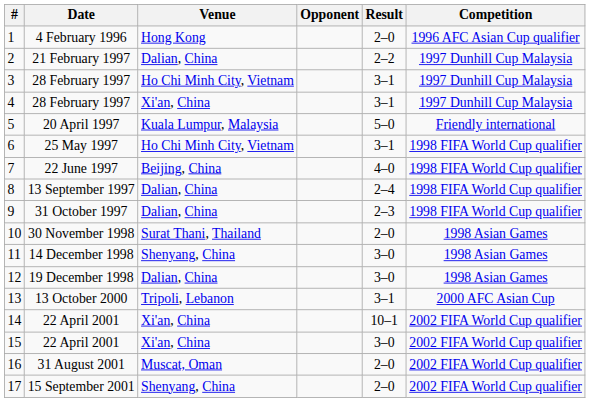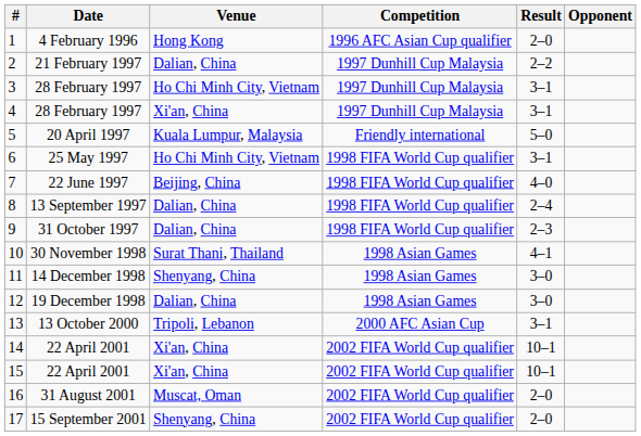 <table class="wikitable">
 <tr>
 <th>#</th>
 <th>Date</th>
 <th>Venue</th>
+<th>Competition</th>
+<th>Result</th>
 <th>Opponent</th>
-<th>Result</th>
-<th>Competition</th>
 </tr>
 <tr>
 <td>1</td>
 <td align="center">4 February 1996</td>
 <td><a href='#'>Hong Kong</a></td>
+<td align="center"><a href='#'>1996 AFC Asian Cup qualifier</a></td>
+<td align="center">2–0</td>
 <td></td>
-<td align="center">2–0</td>
-<td align="center"><a href='#'>1996 AFC Asian Cup qualifier</a></td>
 </tr>
 <tr>
 <td>2</td>
 <td align="center">21 February 1997</td>
 <td><a href='#'>Dalian</a>, <a href='#'>China</a></td>
+<td align="center"><a href='#'>1997 Dunhill Cup Malaysia</a></td>
+<td align="center">2–2</td>
 <td></td>
-<td align="center">2–2</td>
-<td align="center"><a href='#'>1997 Dunhill Cup Malaysia</a></td>
 </tr>
 <tr>
 <td>3</td>
 <td align="center">28 February 1997</td>
 <td><a href='#'>Ho Chi Minh City</a>, <a href='#'>Vietnam</a></td>
+<td align="center"><a href='#'>1997 Dunhill Cup Malaysia</a></td>
+<td align="center">3–1</td>
 <td></td>
-<td align="center">3–1</td>
-<td align="center"><a href='#'>1997 Dunhill Cup Malaysia</a></td>
 </tr>
 <tr>
 <td>4</td>
 <td align="center">28 February 1997</td>
 <td><a href='#'>Xi'an</a>, <a href='#'>China</a></td>
+<td align="center"><a href='#'>1997 Dunhill Cup Malaysia</a></td>
+<td align="center">3–1</td>
 <td></td>
-<td align="center">3–1</td>
-<td align="center"><a href='#'>1997 Dunhill Cup Malaysia</a></td>
 </tr>
 <tr>
 <td>5</td>
 <td align="center">20 April 1997</td>
 <td><a href='#'>Kuala Lumpur</a>, <a href='#'>Malaysia</a></td>
+<td align="center"><a href='#'>Friendly international</a></td>
+<td align="center">5–0</td>
 <td></td>
-<td align="center">5–0</td>
-<td align="center"><a href='#'>Friendly international</a></td>
 </tr>
 <tr>
 <td>6</td>
 <td align="center">25 May 1997</td>
 <td><a href='#'>Ho Chi Minh City</a>, <a href='#'>Vietnam</a></td>
+<td align="center"><a href='#'>1998 FIFA World Cup qualifier</a></td>
+<td align="center">3–1</td>
 <td></td>
-<td align="center">3–1</td>
-<td align="center"><a href='#'>1998 FIFA World Cup qualifier</a></td>
 </tr>
 <tr>
 <td>7</td>
 <td align="center">22 June 1997</td>
 <td><a href='#'>Beijing</a>, <a href='#'>China</a></td>
+<td align="center"><a href='#'>1998 FIFA World Cup qualifier</a></td>
+<td align="center">4–0</td>
 <td></td>
-<td align="center">4–0</td>
-<td align="center"><a href='#'>1998 FIFA World Cup qualifier</a></td>
 </tr>
 <tr>
 <td>8</td>
 <td align="center">13 September 1997</td>
 <td><a href='#'>Dalian</a>, <a href='#'>China</a></td>
+<td align="center"><a href='#'>1998 FIFA World Cup qualifier</a></td>
+<td align="center">2–4</td>
 <td></td>
-<td align="center">2–4</td>
-<td align="center"><a href='#'>1998 FIFA World Cup qualifier</a></td>
 </tr>
 <tr>
 <td>9</td>
 <td align="center">31 October 1997</td>
 <td><a href='#'>Dalian</a>, <a href='#'>China</a></td>
+<td align="center"><a href='#'>1998 FIFA World Cup qualifier</a></td>
+<td align="center">2–3</td>
 <td></td>
-<td align="center">2–3</td>
-<td align="center"><a href='#'>1998 FIFA World Cup qualifier</a></td>
 </tr>
 <tr>
 <td>10</td>
 <td align="center">30 November 1998</td>
 <td><a href='#'>Surat Thani</a>, <a href='#'>Thailand</a></td>
+<td align="center"><a href='#'>1998 Asian Games</a></td>
+<td align="center">4–1</td>
 <td></td>
-<td align="center">2–0</td>
-<td align="center"><a href='#'>1998 Asian Games</a></td>
 </tr>
 <tr>
 <td>11</td>
 <td align="center">14 December 1998</td>
 <td><a href='#'>Shenyang</a>, <a href='#'>China</a></td>
+<td align="center"><a href='#'>1998 Asian Games</a></td>
+<td align="center">3–0</td>
 <td></td>
-<td align="center">3–0</td>
-<td align="center"><a href='#'>1998 Asian Games</a></td>
 </tr>
 <tr>
 <td>12</td>
 <td align="center">19 December 1998</td>
 <td><a href='#'>Dalian</a>, <a href='#'>China</a></td>
+<td align="center"><a href='#'>1998 Asian Games</a></td>
+<td align="center">3–0</td>
 <td></td>
-<td align="center">3–0</td>
-<td align="center"><a href='#'>1998 Asian Games</a></td>
 </tr>
 <tr>
 <td>13</td>
 <td align="center">13 October 2000</td>
 <td><a href='#'>Tripoli</a>, <a href='#'>Lebanon</a></td>
+<td align="center"><a href='#'>2000 AFC Asian Cup</a></td>
+<td align="center">3–1</td>
 <td></td>
-<td align="center">3–1</td>
-<td align="center"><a href='#'>2000 AFC Asian Cup</a></td>
 </tr>
 <tr>
 <td>14</td>
 <td align="center">22 April 2001</td>
 <td><a href='#'>Xi'an</a>, <a href='#'>China</a></td>
+<td align="center"><a href='#'>2002 FIFA World Cup qualifier</a></td>
+<td align="center">10–1</td>
 <td></td>
-<td align="center">10–1</td>
-<td align="center"><a href='#'>2002 FIFA World Cup qualifier</a></td>
 </tr>
 <tr>
 <td>15</td>
 <td align="center">22 April 2001</td>
 <td><a href='#'>Xi'an</a>, <a href='#'>China</a></td>
+<td align="center"><a href='#'>2002 FIFA World Cup qualifier</a></td>
+<td align="center">10–1</td>
 <td></td>
-<td align="center">3–0</td>
-<td align="center"><a href='#'>2002 FIFA World Cup qualifier</a></td>
 </tr>
 <tr>
 <td>16</td>
 <td align="center">31 August 2001</td>
 <td><a href='#'>Muscat, Oman</a></td>
+<td align="center"><a href='#'>2002 FIFA World Cup qualifier</a></td>
+<td align="center">2–0</td>
 <td></td>
-<td align="center">2–0</td>
-<td align="center"><a href='#'>2002 FIFA World Cup qualifier</a></td>
 </tr>
 <tr>
 <td>17</td>
 <td align="center">15 September 2001</td>
 <td><a href='#'>Shenyang</a>, <a href='#'>China</a></td>
+<td align="center"><a href='#'>2002 FIFA World Cup qualifier</a></td>
+<td align="center">2–0</td>
 <td></td>
-<td align="center">2–0</td>
-<td align="center"><a href='#'>2002 FIFA World Cup qualifier</a></td>
 </tr>
 </table>
